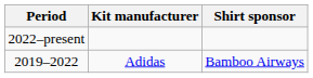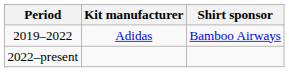 <table class="wikitable" style="text-align: center">
 <tr>
 <th>Period</th>
 <th>Kit manufacturer</th>
 <th>Shirt sponsor</th>
 </tr>
 <tr>
+<td>2019–2022</td>
+<td><a href='#'>Adidas</a></td>
+<td><a href='#'>Bamboo Airways</a></td>
+</tr>
+<tr>
 <td>2022–present</td>
 <td></td>
 <td></td>
 </tr>
-<tr>
-<td>2019–2022</td>
-<td><a href='#'>Adidas</a></td>
-<td><a href='#'>Bamboo Airways</a></td>
-</tr>
 </table>
